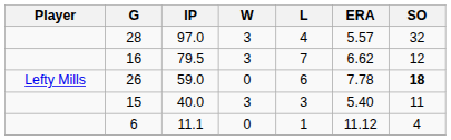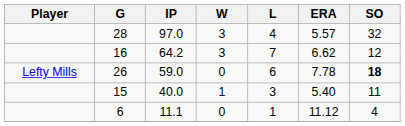 <table class="wikitable sortable">
 <tr>
 <th bgcolor="#DDDDFF" width="16%">Player</th>
 <th bgcolor="#DDDDFF" width="9%">G</th>
 <th bgcolor="#DDDDFF" width="9%">IP</th>
 <th bgcolor="#DDDDFF" width="9%">W</th>
 <th bgcolor="#DDDDFF" width="9%">L</th>
 <th bgcolor="#DDDDFF" width="9%">ERA</th>
 <th bgcolor="#DDDDFF" width="9%">SO</th>
 </tr>
 <tr align="center">
 <td></td>
 <td>28</td>
 <td>97.0</td>
 <td>3</td>
 <td>4</td>
 <td>5.57</td>
 <td>32</td>
 </tr>
 <tr align="center">
 <td></td>
 <td>16</td>
-<td>79.5</td>
+<td>64.2</td>
 <td>3</td>
 <td>7</td>
 <td>6.62</td>
 <td>12</td>
 </tr>
 <tr align="center">
 <td><a href='#'>Lefty Mills</a></td>
 <td>26</td>
 <td>59.0</td>
 <td>0</td>
 <td>6</td>
 <td>7.78</td>
 <td><strong>18</strong></td>
 </tr>
 <tr align=center>
 <td></td>
 <td>15</td>
 <td>40.0</td>
-<td>3</td>
+<td>1</td>
 <td>3</td>
 <td>5.40</td>
 <td>11</td>
 </tr>
 <tr align="center">
 <td></td>
 <td>6</td>
 <td>11.1</td>
 <td>0</td>
 <td>1</td>
 <td>11.12</td>
 <td>4</td>
 </tr>
 <tr align="center">
 </tr>
 </table>
